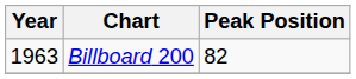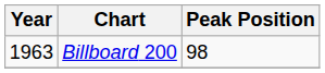 <table class="wikitable">
 <tr>
 <th align="left">Year</th>
 <th align="left">Chart</th>
 <th align="left">Peak Position</th>
 </tr>
 <tr>
 <td align="left">1963</td>
 <td align="left"><a href='#'><em>Billboard</em> 200</a></td>
-<td align="left">82</td>
+<td align="left">98</td>
 </tr>
 <tr>
 </tr>
 </table>
